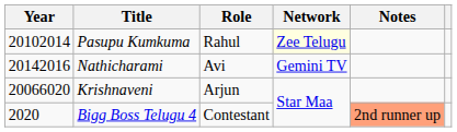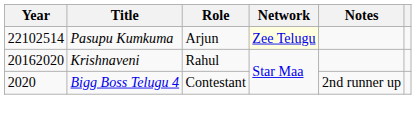 <table class="wikitable">
 <tr>
 <th>Year</th>
 <th>Title</th>
 <th>Role</th>
 <th>Network</th>
 <th>Notes</th>
 <th class="unsortable" scope="col"></th>
 </tr>
 <tr>
-<td>20102014</td>
+<td>22102514</td>
 <td><em>Pasupu Kumkuma</em></td>
-<td>Rahul</td>
+<td>Arjun</td>
 <td style="background: lightyellow;"><a href='#'>Zee Telugu</a></td>
 <td></td>
 <td></td>
 </tr>
 <tr>
-<td>20142016</td>
-<td><em>Nathicharami</em></td>
-<td>Avi</td>
-<td><a href='#'>Gemini TV</a></td>
-<td></td>
-<td></td>
-</tr>
-<tr>
-<td>20066020</td>
+<td>20162020</td>
 <td><em>Krishnaveni</em></td>
-<td>Arjun</td>
+<td>Rahul</td>
 <td rowspan="2"><a href='#'>Star Maa</a></td>
 <td></td>
 <td></td>
 </tr>
 <tr>
 <td>2020</td>
 <td><em><a href='#'>Bigg Boss Telugu 4</a></em></td>
 <td>Contestant</td>
-<td style="background: lightsalmon;">2nd runner up</td>
+<td>2nd runner up</td>
 <td></td>
 </tr>
 </table>
